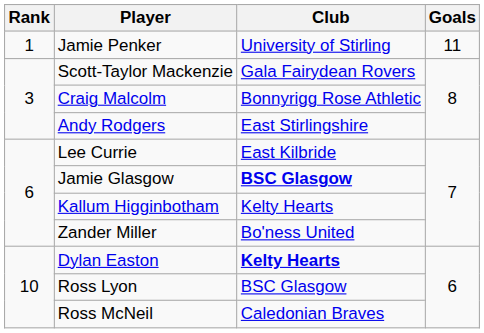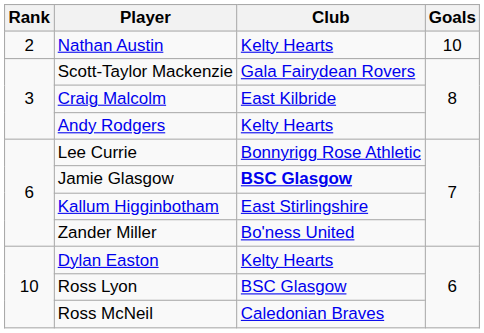 <table class="wikitable" style="text-align:center">
 <tr>
 <th>Rank</th>
 <th>Player</th>
 <th>Club</th>
 <th>Goals</th>
 </tr>
 <tr>
-<td>1</td>
-<td align="left"> Jamie Penker</td>
-<td align="left"><a href='#'>University of Stirling</a></td>
-<td>11</td>
+<td>2</td>
+<td align="left"> <a href='#'>Nathan Austin</a></td>
+<td align="left"><a href='#'>Kelty Hearts</a></td>
+<td>10</td>
 </tr>
 <tr>
 <td rowspan=3>3</td>
 <td align="left"> Scott-Taylor Mackenzie</td>
 <td align="left"><a href='#'>Gala Fairydean Rovers</a></td>
 <td rowspan=3>8</td>
 </tr>
 <tr>
 <td align="left"> <a href='#'>Craig Malcolm</a></td>
-<td align="left"><a href='#'>Bonnyrigg Rose Athletic</a></td>
+<td align="left"><a href='#'>East Kilbride</a></td>
 </tr>
 <tr>
 <td align="left"> <a href='#'>Andy Rodgers</a></td>
-<td align="left"><a href='#'>East Stirlingshire</a></td>
+<td align="left"><a href='#'>Kelty Hearts</a></td>
 </tr>
 <tr>
 <td rowspan=4>6</td>
 <td align="left"> Lee Currie</td>
-<td align="left"><a href='#'>East Kilbride</a></td>
+<td align="left"><a href='#'>Bonnyrigg Rose Athletic</a></td>
 <td rowspan=4>7</td>
 </tr>
 <tr>
 <td align="left"> Jamie Glasgow</td>
 <td align="left"><strong><a href='#'>BSC Glasgow</a></strong></td>
 </tr>
 <tr>
 <td align="left"> <a href='#'>Kallum Higginbotham</a></td>
-<td align="left"><a href='#'>Kelty Hearts</a></td>
+<td align="left"><a href='#'>East Stirlingshire</a></td>
 </tr>
 <tr>
 <td align="left"> Zander Miller</td>
 <td align="left"><a href='#'>Bo'ness United</a></td>
 </tr>
 <tr>
 <td rowspan=3>10</td>
 <td align="left"> <a href='#'>Dylan Easton</a></td>
-<td align="left"><strong><a href='#'>Kelty Hearts</a></strong></td>
+<td align="left"><a href='#'>Kelty Hearts</a></td>
 <td rowspan=3>6</td>
 </tr>
 <tr>
 <td align="left"> Ross Lyon</td>
 <td align="left"><a href='#'>BSC Glasgow</a></td>
 </tr>
 <tr>
 <td align="left"> Ross McNeil</td>
 <td align="left"><a href='#'>Caledonian Braves</a></td>
 </tr>
 </table>
